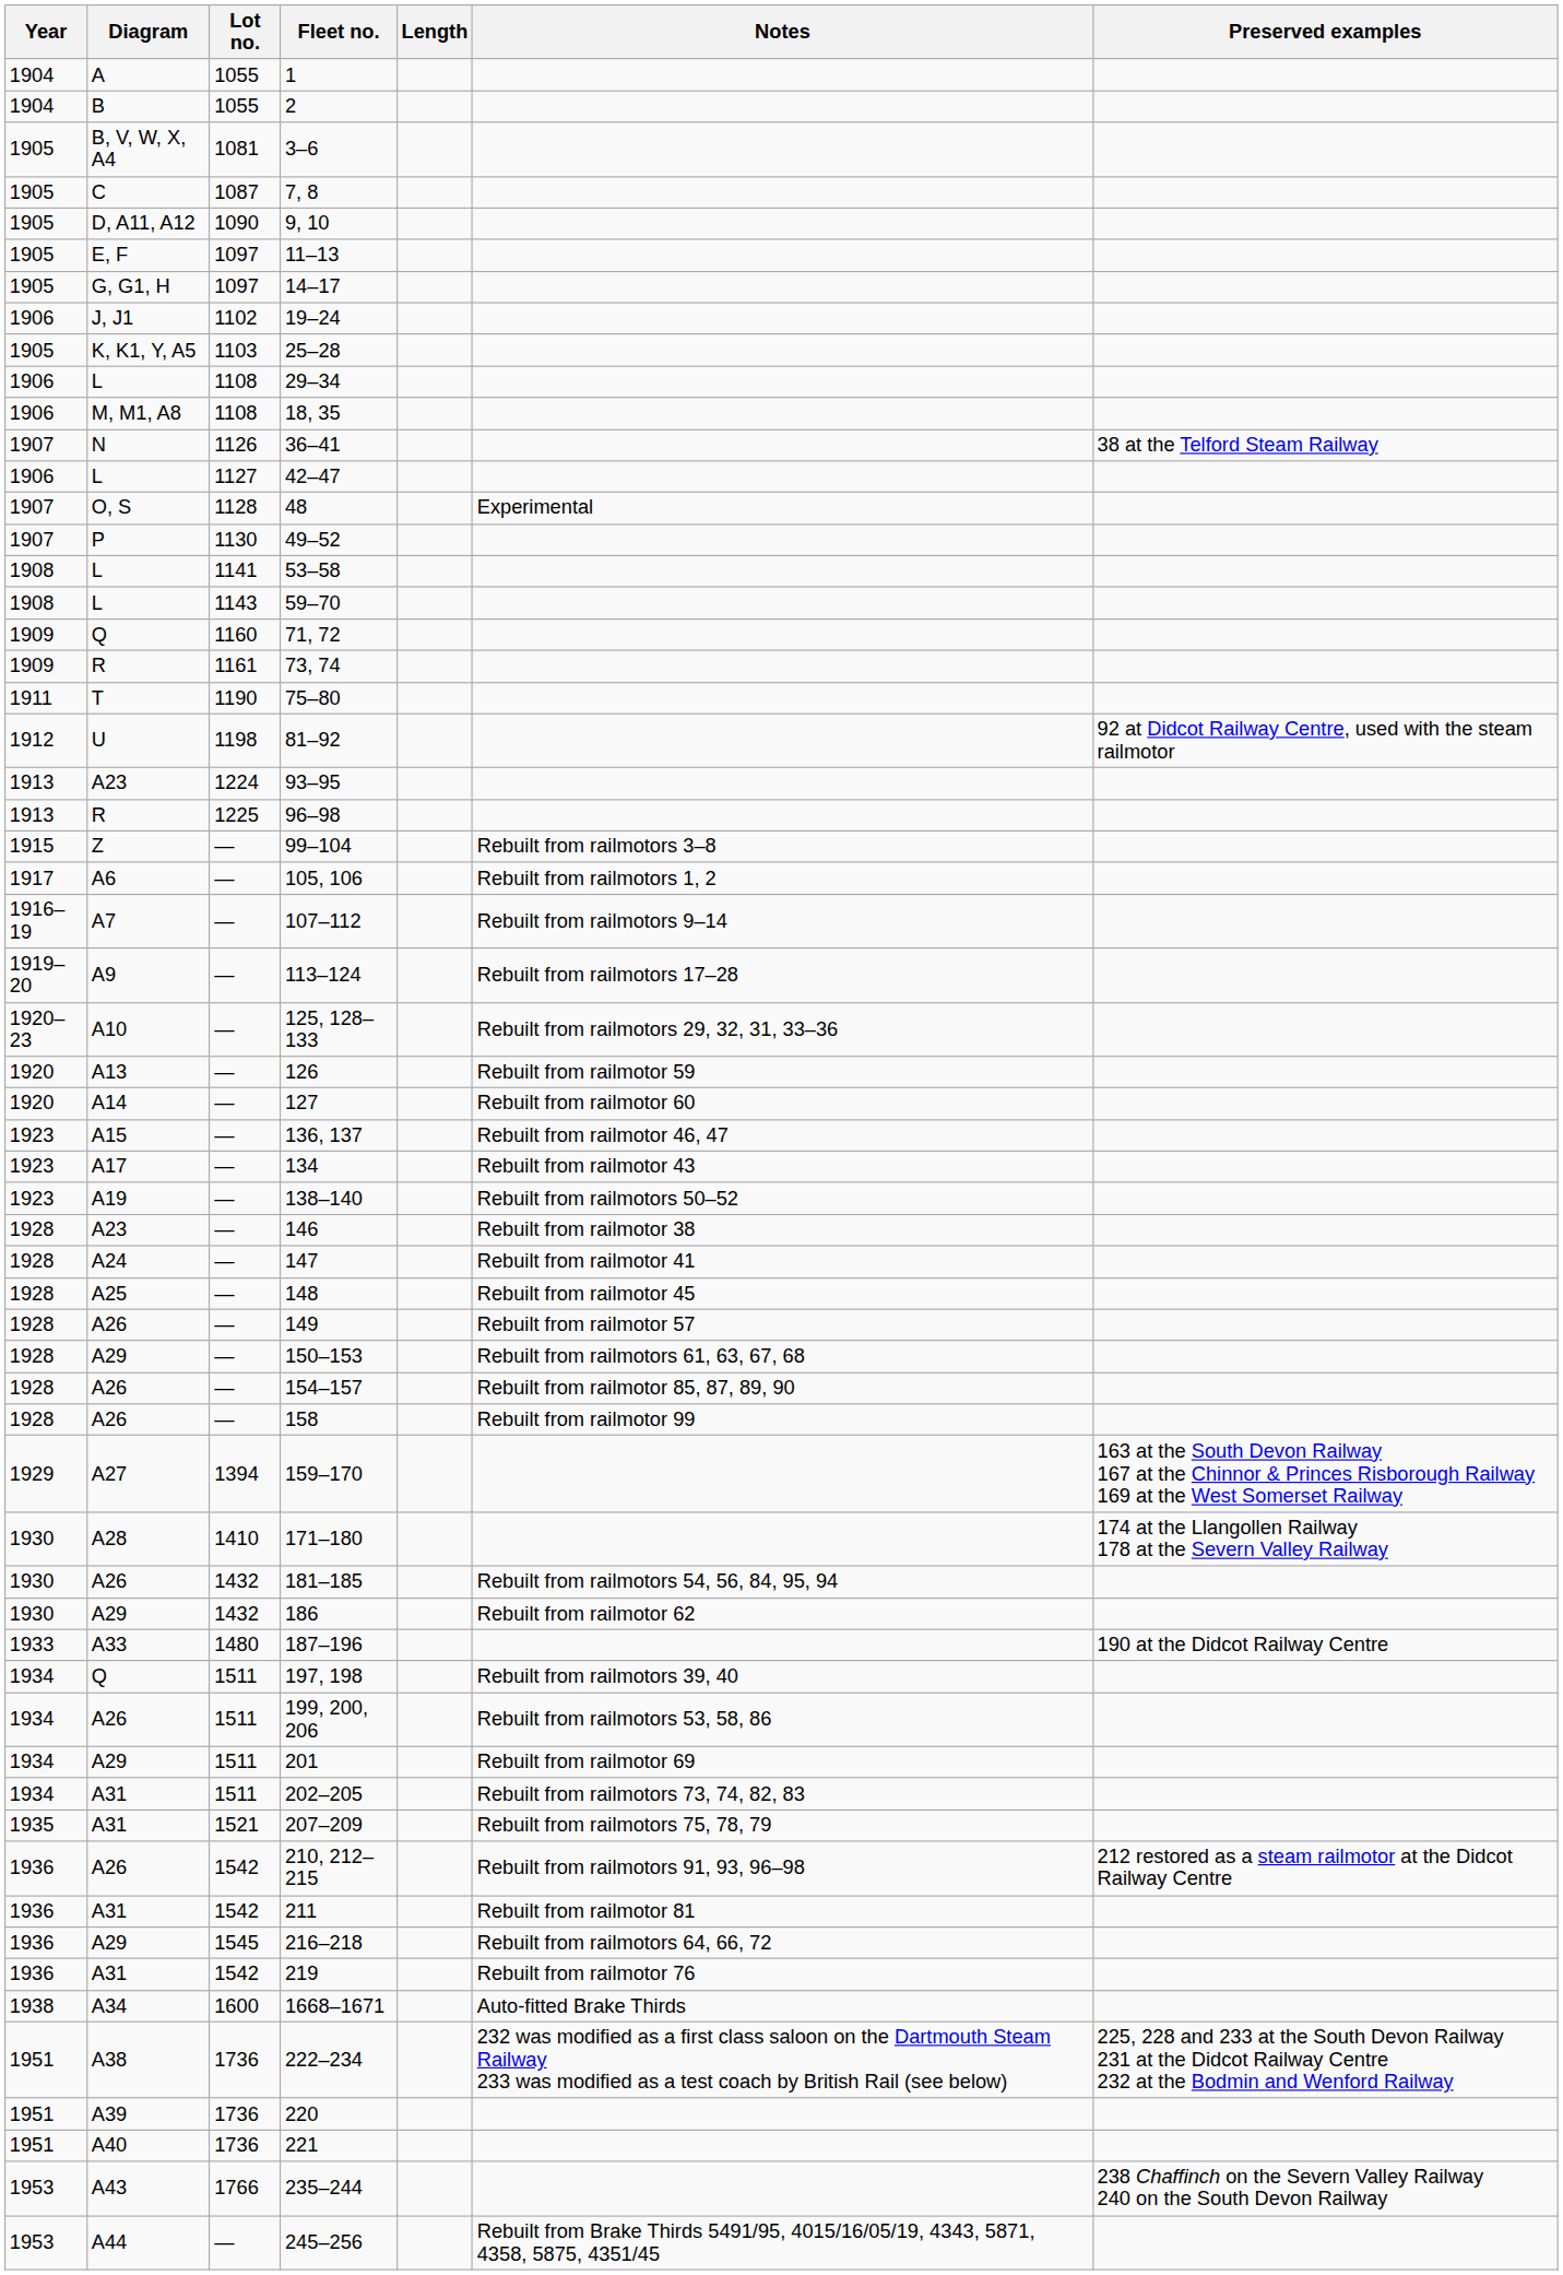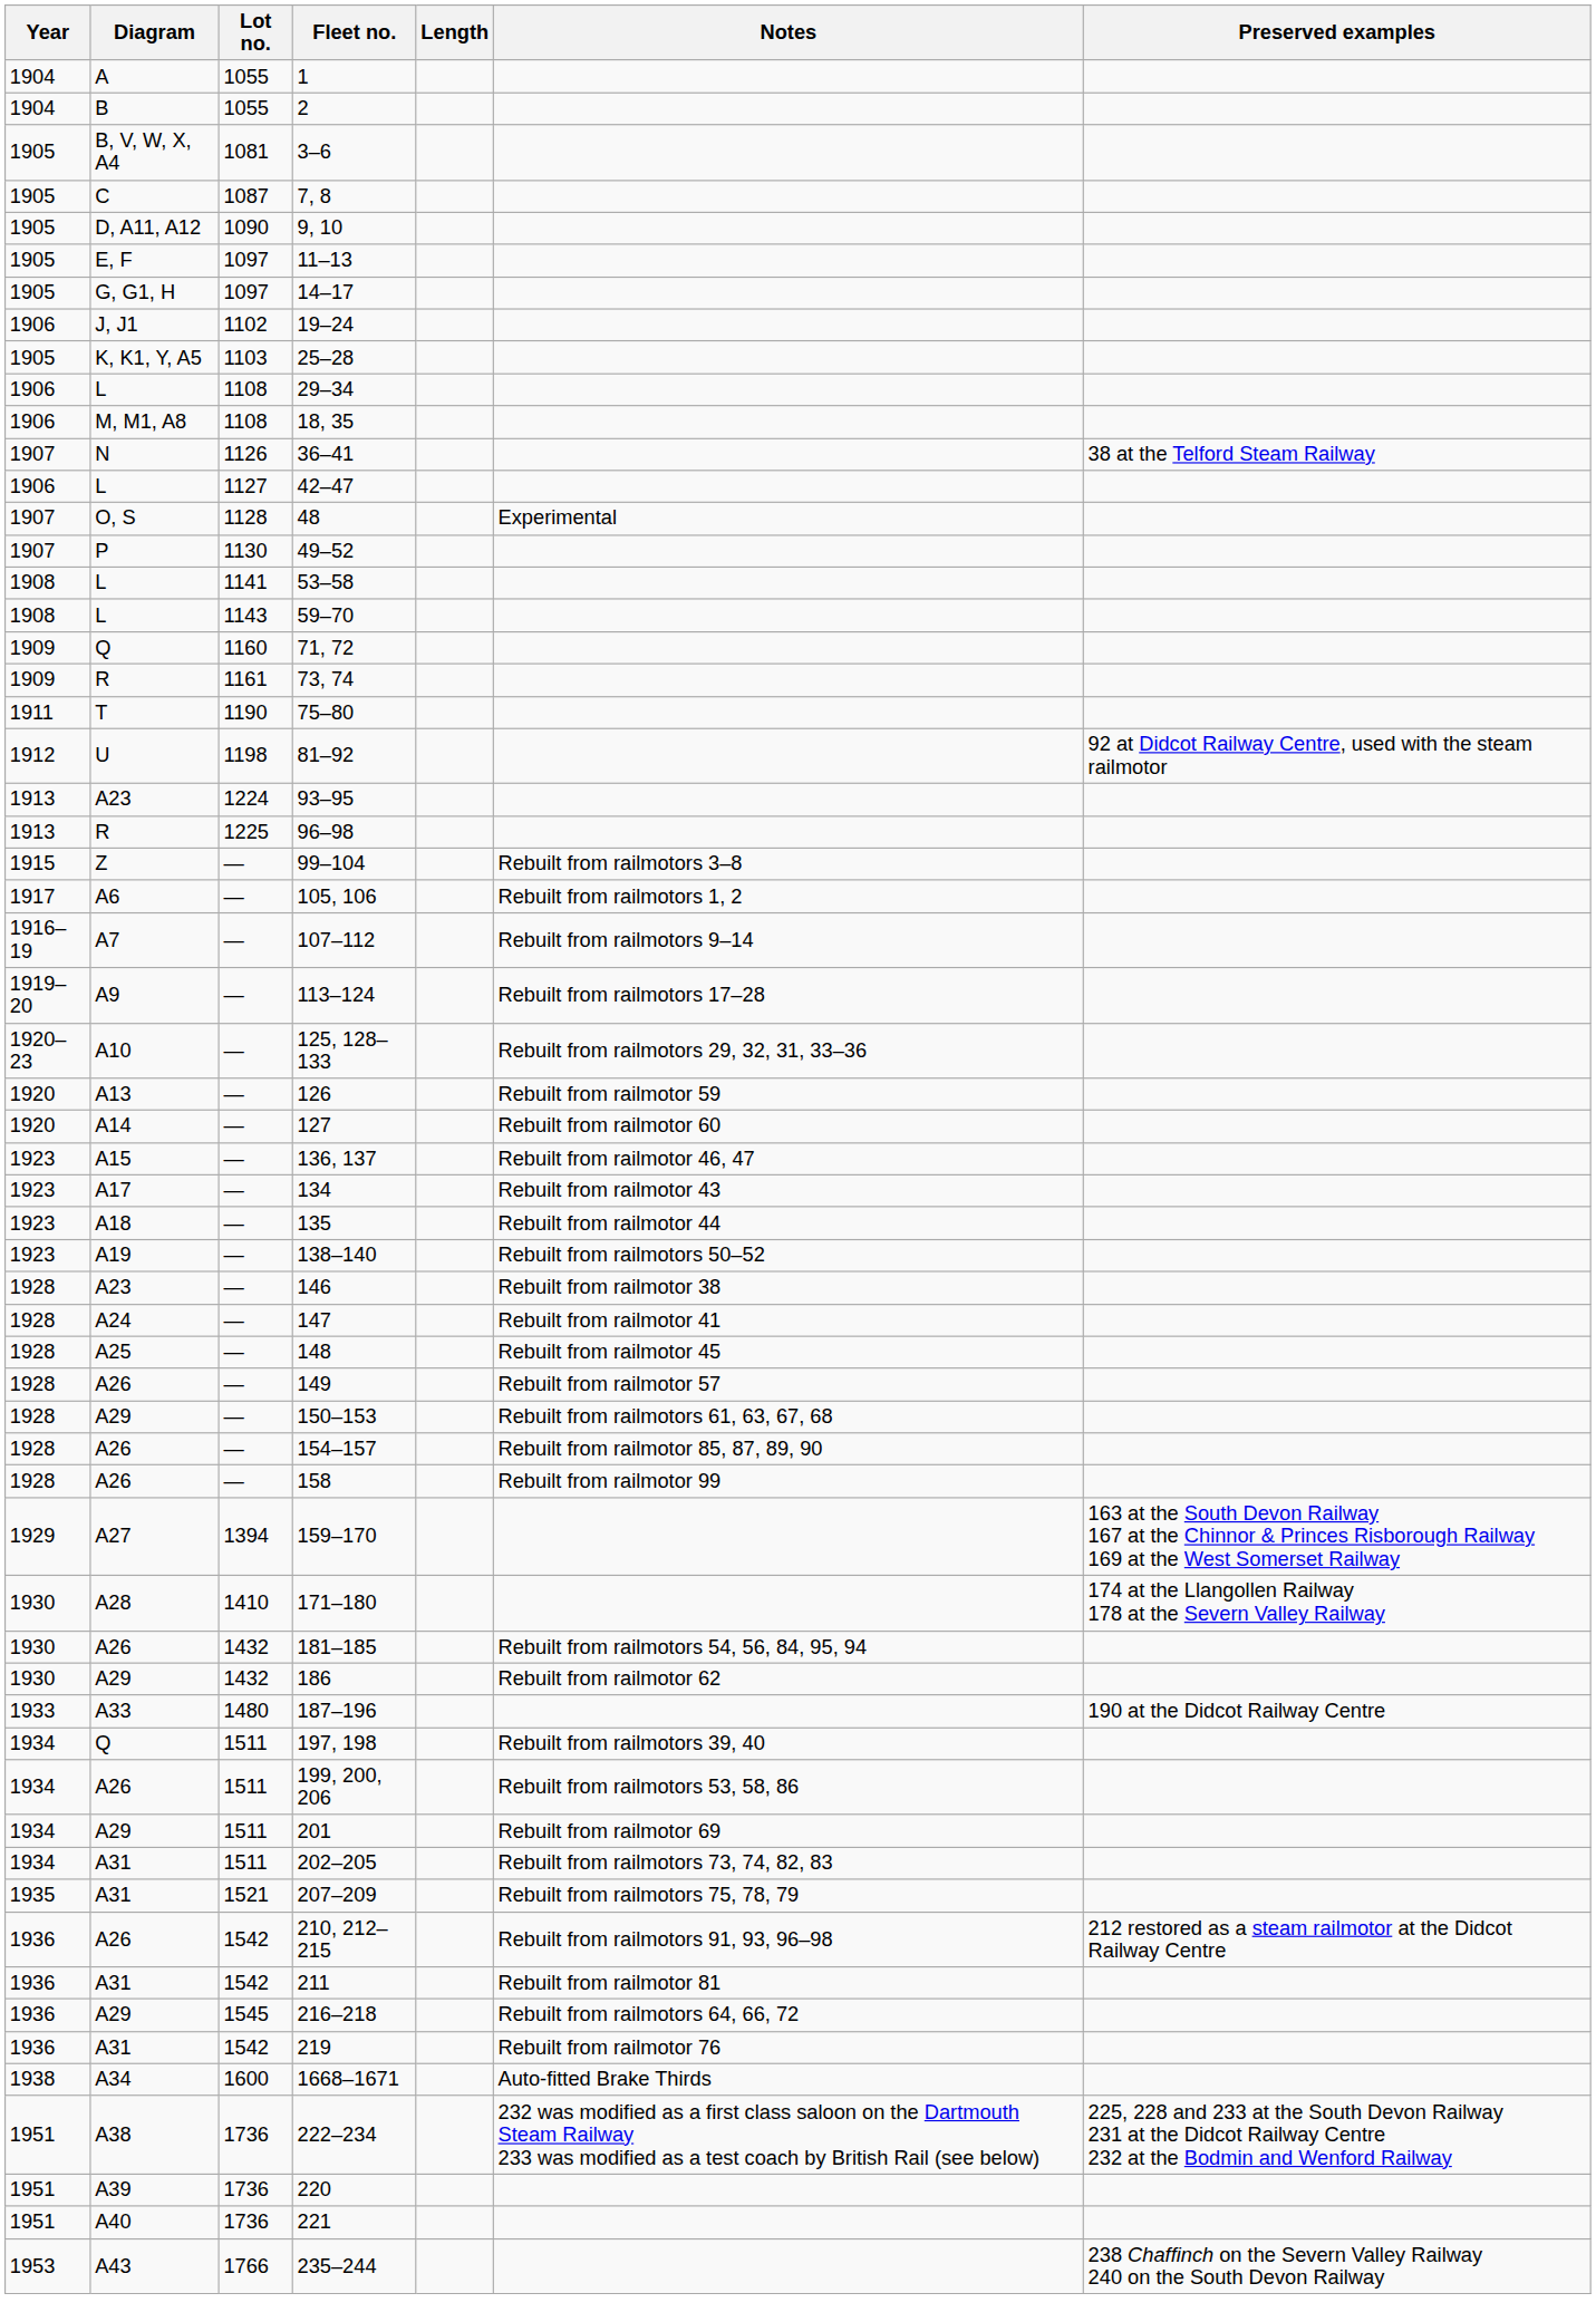 <table class="wikitable sortable collapsible">
 <tr>
 <th>Year</th>
 <th>Diagram</th>
 <th>Lot no.</th>
 <th>Fleet no.</th>
 <th>Length</th>
 <th>Notes</th>
 <th>Preserved examples</th>
 </tr>
 <tr>
 <td>1904</td>
 <td>A</td>
 <td>1055</td>
 <td>1</td>
 <td></td>
 <td></td>
 <td></td>
 </tr>
 <tr>
 <td>1904</td>
 <td>B</td>
 <td>1055</td>
 <td>2</td>
 <td></td>
 <td></td>
 <td></td>
 </tr>
 <tr>
 <td>1905</td>
 <td>B, V, W, X, A4</td>
 <td>1081</td>
 <td>3–6</td>
 <td></td>
 <td></td>
 <td></td>
 </tr>
 <tr>
 <td>1905</td>
 <td>C</td>
 <td>1087</td>
 <td>7, 8</td>
 <td></td>
 <td></td>
 <td></td>
 </tr>
 <tr>
 <td>1905</td>
 <td>D, A11, A12</td>
 <td>1090</td>
 <td>9, 10</td>
 <td></td>
 <td></td>
 <td></td>
 </tr>
 <tr>
 <td>1905</td>
 <td>E, F</td>
 <td>1097</td>
 <td>11–13</td>
 <td></td>
 <td></td>
 <td></td>
 </tr>
 <tr>
 <td>1905</td>
 <td>G, G1, H</td>
 <td>1097</td>
 <td>14–17</td>
 <td></td>
 <td></td>
 <td></td>
 </tr>
 <tr>
 <td>1906</td>
 <td>J, J1</td>
 <td>1102</td>
 <td>19–24</td>
 <td></td>
 <td></td>
 <td></td>
 </tr>
 <tr>
 <td>1905</td>
 <td>K, K1, Y, A5</td>
 <td>1103</td>
 <td>25–28</td>
 <td></td>
 <td></td>
 <td></td>
 </tr>
 <tr>
 <td>1906</td>
 <td>L</td>
 <td>1108</td>
 <td>29–34</td>
 <td></td>
 <td></td>
 <td></td>
 </tr>
 <tr>
 <td>1906</td>
 <td>M, M1, A8</td>
 <td>1108</td>
 <td>18, 35</td>
 <td></td>
 <td></td>
 <td></td>
 </tr>
 <tr>
 <td>1907</td>
 <td>N</td>
 <td>1126</td>
 <td>36–41</td>
 <td></td>
 <td></td>
 <td>38 at the <a href='#'>Telford Steam Railway</a></td>
 </tr>
 <tr>
 <td>1906</td>
 <td>L</td>
 <td>1127</td>
 <td>42–47</td>
 <td></td>
 <td></td>
 <td></td>
 </tr>
 <tr>
 <td>1907</td>
 <td>O, S</td>
 <td>1128</td>
 <td>48</td>
 <td></td>
 <td>Experimental</td>
 <td></td>
 </tr>
 <tr>
 <td>1907</td>
 <td>P</td>
 <td>1130</td>
 <td>49–52</td>
 <td></td>
 <td></td>
 <td></td>
 </tr>
 <tr>
 <td>1908</td>
 <td>L</td>
 <td>1141</td>
 <td>53–58</td>
 <td></td>
 <td></td>
 <td></td>
 </tr>
 <tr>
 <td>1908</td>
 <td>L</td>
 <td>1143</td>
 <td>59–70</td>
 <td></td>
 <td></td>
 <td></td>
 </tr>
 <tr>
 <td>1909</td>
 <td>Q</td>
 <td>1160</td>
 <td>71, 72</td>
 <td></td>
 <td></td>
 <td></td>
 </tr>
 <tr>
 <td>1909</td>
 <td>R</td>
 <td>1161</td>
 <td>73, 74</td>
 <td></td>
 <td></td>
 <td></td>
 </tr>
 <tr>
 <td>1911</td>
 <td>T</td>
 <td>1190</td>
 <td>75–80</td>
 <td></td>
 <td></td>
 <td></td>
 </tr>
 <tr>
 <td>1912</td>
 <td>U</td>
 <td>1198</td>
 <td>81–92</td>
 <td></td>
 <td></td>
 <td>92 at <a href='#'>Didcot Railway Centre</a>, used with the steam railmotor</td>
 </tr>
 <tr>
 <td>1913</td>
 <td>A23</td>
 <td>1224</td>
 <td>93–95</td>
 <td></td>
 <td></td>
 <td></td>
 </tr>
 <tr>
 <td>1913</td>
 <td>R</td>
 <td>1225</td>
 <td>96–98</td>
 <td></td>
 <td></td>
 <td></td>
 </tr>
 <tr>
 <td>1915</td>
 <td>Z</td>
 <td>—</td>
 <td>99–104</td>
 <td></td>
 <td>Rebuilt from railmotors 3–8</td>
 <td></td>
 </tr>
 <tr>
 <td>1917</td>
 <td>A6</td>
 <td>—</td>
 <td>105, 106</td>
 <td></td>
 <td>Rebuilt from railmotors 1, 2</td>
 <td></td>
 </tr>
 <tr>
 <td>1916–19</td>
 <td>A7</td>
 <td>—</td>
 <td>107–112</td>
 <td></td>
 <td>Rebuilt from railmotors 9–14</td>
 <td></td>
 </tr>
 <tr>
 <td>1919–20</td>
 <td>A9</td>
 <td>—</td>
 <td>113–124</td>
 <td></td>
 <td>Rebuilt from railmotors 17–28</td>
 <td></td>
 </tr>
 <tr>
 <td>1920–23</td>
 <td>A10</td>
 <td>—</td>
 <td>125, 128–133</td>
 <td></td>
 <td>Rebuilt from railmotors 29, 32, 31, 33–36</td>
 <td></td>
 </tr>
 <tr>
 <td>1920</td>
 <td>A13</td>
 <td>—</td>
 <td>126</td>
 <td></td>
 <td>Rebuilt from railmotor 59</td>
 <td></td>
 </tr>
 <tr>
 <td>1920</td>
 <td>A14</td>
 <td>—</td>
 <td>127</td>
 <td></td>
 <td>Rebuilt from railmotor 60</td>
 <td></td>
 </tr>
 <tr>
 <td>1923</td>
 <td>A15</td>
 <td>—</td>
 <td>136, 137</td>
 <td></td>
 <td>Rebuilt from railmotor 46, 47</td>
 <td></td>
 </tr>
 <tr>
 <td>1923</td>
 <td>A17</td>
 <td>—</td>
 <td>134</td>
 <td></td>
 <td>Rebuilt from railmotor 43</td>
 <td></td>
 </tr>
 <tr>
 <td>1923</td>
+<td>A18</td>
+<td>—</td>
+<td>135</td>
+<td></td>
+<td>Rebuilt from railmotor 44</td>
+<td></td>
+</tr>
+<tr>
+<td>1923</td>
 <td>A19</td>
 <td>—</td>
 <td>138–140</td>
 <td></td>
 <td>Rebuilt from railmotors 50–52</td>
 <td></td>
 </tr>
 <tr>
 <td>1928</td>
 <td>A23</td>
 <td>—</td>
 <td>146</td>
 <td></td>
 <td>Rebuilt from railmotor 38</td>
 <td></td>
 </tr>
 <tr>
 <td>1928</td>
 <td>A24</td>
 <td>—</td>
 <td>147</td>
 <td></td>
 <td>Rebuilt from railmotor 41</td>
 <td></td>
 </tr>
 <tr>
 <td>1928</td>
 <td>A25</td>
 <td>—</td>
 <td>148</td>
 <td></td>
 <td>Rebuilt from railmotor 45</td>
 <td></td>
 </tr>
 <tr>
 <td>1928</td>
 <td>A26</td>
 <td>—</td>
 <td>149</td>
 <td></td>
 <td>Rebuilt from railmotor 57</td>
 <td></td>
 </tr>
 <tr>
 <td>1928</td>
 <td>A29</td>
 <td>—</td>
 <td>150–153</td>
 <td></td>
 <td>Rebuilt from railmotors 61, 63, 67, 68</td>
 <td></td>
 </tr>
 <tr>
 <td>1928</td>
 <td>A26</td>
 <td>—</td>
 <td>154–157</td>
 <td></td>
 <td>Rebuilt from railmotor 85, 87, 89, 90</td>
 <td></td>
 </tr>
 <tr>
 <td>1928</td>
 <td>A26</td>
 <td>—</td>
 <td>158</td>
 <td></td>
 <td>Rebuilt from railmotor 99</td>
 <td></td>
 </tr>
 <tr>
 <td>1929</td>
 <td>A27</td>
 <td>1394</td>
 <td>159–170</td>
 <td></td>
 <td></td>
 <td>163 at the <a href='#'>South Devon Railway</a><br>167 at the <a href='#'>Chinnor & Princes Risborough Railway</a><br>169 at the <a href='#'>West Somerset Railway</a></td>
 </tr>
 <tr>
 <td>1930</td>
 <td>A28</td>
 <td>1410</td>
 <td>171–180</td>
 <td></td>
 <td></td>
 <td>174 at the Llangollen Railway<br>178 at the <a href='#'>Severn Valley Railway</a></td>
 </tr>
 <tr>
 <td>1930</td>
 <td>A26</td>
 <td>1432</td>
 <td>181–185</td>
 <td></td>
 <td>Rebuilt from railmotors 54, 56, 84, 95, 94</td>
 <td></td>
 </tr>
 <tr>
 <td>1930</td>
 <td>A29</td>
 <td>1432</td>
 <td>186</td>
 <td></td>
 <td>Rebuilt from railmotor 62</td>
 <td></td>
 </tr>
 <tr>
 <td>1933</td>
 <td>A33</td>
 <td>1480</td>
 <td>187–196</td>
 <td></td>
 <td></td>
 <td>190 at the Didcot Railway Centre</td>
 </tr>
 <tr>
 <td>1934</td>
 <td>Q</td>
 <td>1511</td>
 <td>197, 198</td>
 <td></td>
 <td>Rebuilt from railmotors 39, 40</td>
 <td></td>
 </tr>
 <tr>
 <td>1934</td>
 <td>A26</td>
 <td>1511</td>
 <td>199, 200, 206</td>
 <td></td>
 <td>Rebuilt from railmotors 53, 58, 86</td>
 <td></td>
 </tr>
 <tr>
 <td>1934</td>
 <td>A29</td>
 <td>1511</td>
 <td>201</td>
 <td></td>
 <td>Rebuilt from railmotor 69</td>
 <td></td>
 </tr>
 <tr>
 <td>1934</td>
 <td>A31</td>
 <td>1511</td>
 <td>202–205</td>
 <td></td>
 <td>Rebuilt from railmotors 73, 74, 82, 83</td>
 <td></td>
 </tr>
 <tr>
 <td>1935</td>
 <td>A31</td>
 <td>1521</td>
 <td>207–209</td>
 <td></td>
 <td>Rebuilt from railmotors 75, 78, 79</td>
 <td></td>
 </tr>
 <tr>
 <td>1936</td>
 <td>A26</td>
 <td>1542</td>
 <td>210, 212–215</td>
 <td></td>
 <td>Rebuilt from railmotors 91, 93, 96–98</td>
 <td>212 restored as a <a href='#'>steam railmotor</a> at the Didcot Railway Centre</td>
 </tr>
 <tr>
 <td>1936</td>
 <td>A31</td>
 <td>1542</td>
 <td>211</td>
 <td></td>
 <td>Rebuilt from railmotor 81</td>
 <td></td>
 </tr>
 <tr>
 <td>1936</td>
 <td>A29</td>
 <td>1545</td>
 <td>216–218</td>
 <td></td>
 <td>Rebuilt from railmotors 64, 66, 72</td>
 <td></td>
 </tr>
 <tr>
 <td>1936</td>
 <td>A31</td>
 <td>1542</td>
 <td>219</td>
 <td></td>
 <td>Rebuilt from railmotor 76</td>
 <td></td>
 </tr>
 <tr>
 <td>1938</td>
 <td>A34</td>
 <td>1600</td>
 <td>1668–1671</td>
 <td></td>
 <td>Auto-fitted Brake Thirds</td>
 <td></td>
 </tr>
 <tr>
 <td>1951</td>
 <td>A38</td>
 <td>1736</td>
 <td>222–234</td>
 <td></td>
 <td>232 was modified as a first class saloon on the <a href='#'>Dartmouth Steam Railway</a><br>233 was modified as a test coach by British Rail (see below)</td>
 <td>225, 228 and 233 at the South Devon Railway<br>231 at the Didcot Railway Centre<br>232 at the <a href='#'>Bodmin and Wenford Railway</a></td>
 </tr>
 <tr>
 <td>1951</td>
 <td>A39</td>
 <td>1736</td>
 <td>220</td>
 <td></td>
 <td></td>
 <td></td>
 </tr>
 <tr>
 <td>1951</td>
 <td>A40</td>
 <td>1736</td>
 <td>221</td>
 <td></td>
 <td></td>
 <td></td>
 </tr>
 <tr>
 <td>1953</td>
 <td>A43</td>
 <td>1766</td>
 <td>235–244</td>
 <td></td>
 <td></td>
 <td>238 <em>Chaffinch</em> on the Severn Valley Railway<br>240 on the South Devon Railway</td>
 </tr>
-<tr>
-<td>1953</td>
-<td>A44</td>
-<td>—</td>
-<td>245–256</td>
-<td></td>
-<td>Rebuilt from Brake Thirds 5491/95, 4015/16/05/19, 4343, 5871, 4358, 5875, 4351/45</td>
-<td></td>
-</tr>
 </table>
